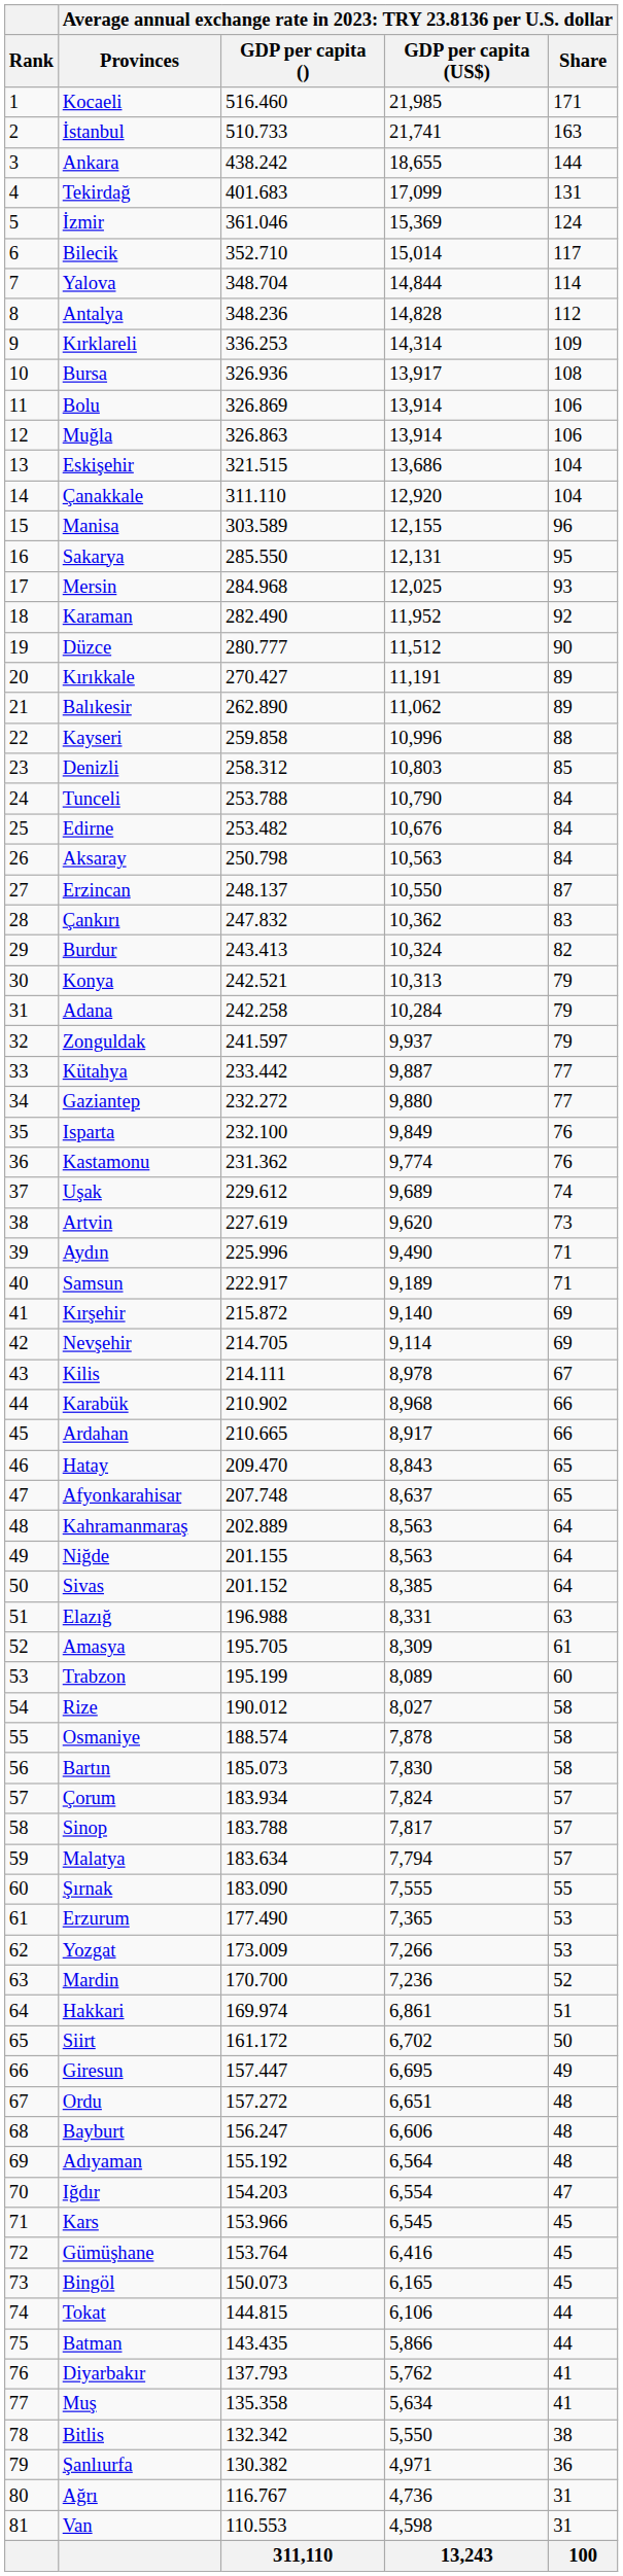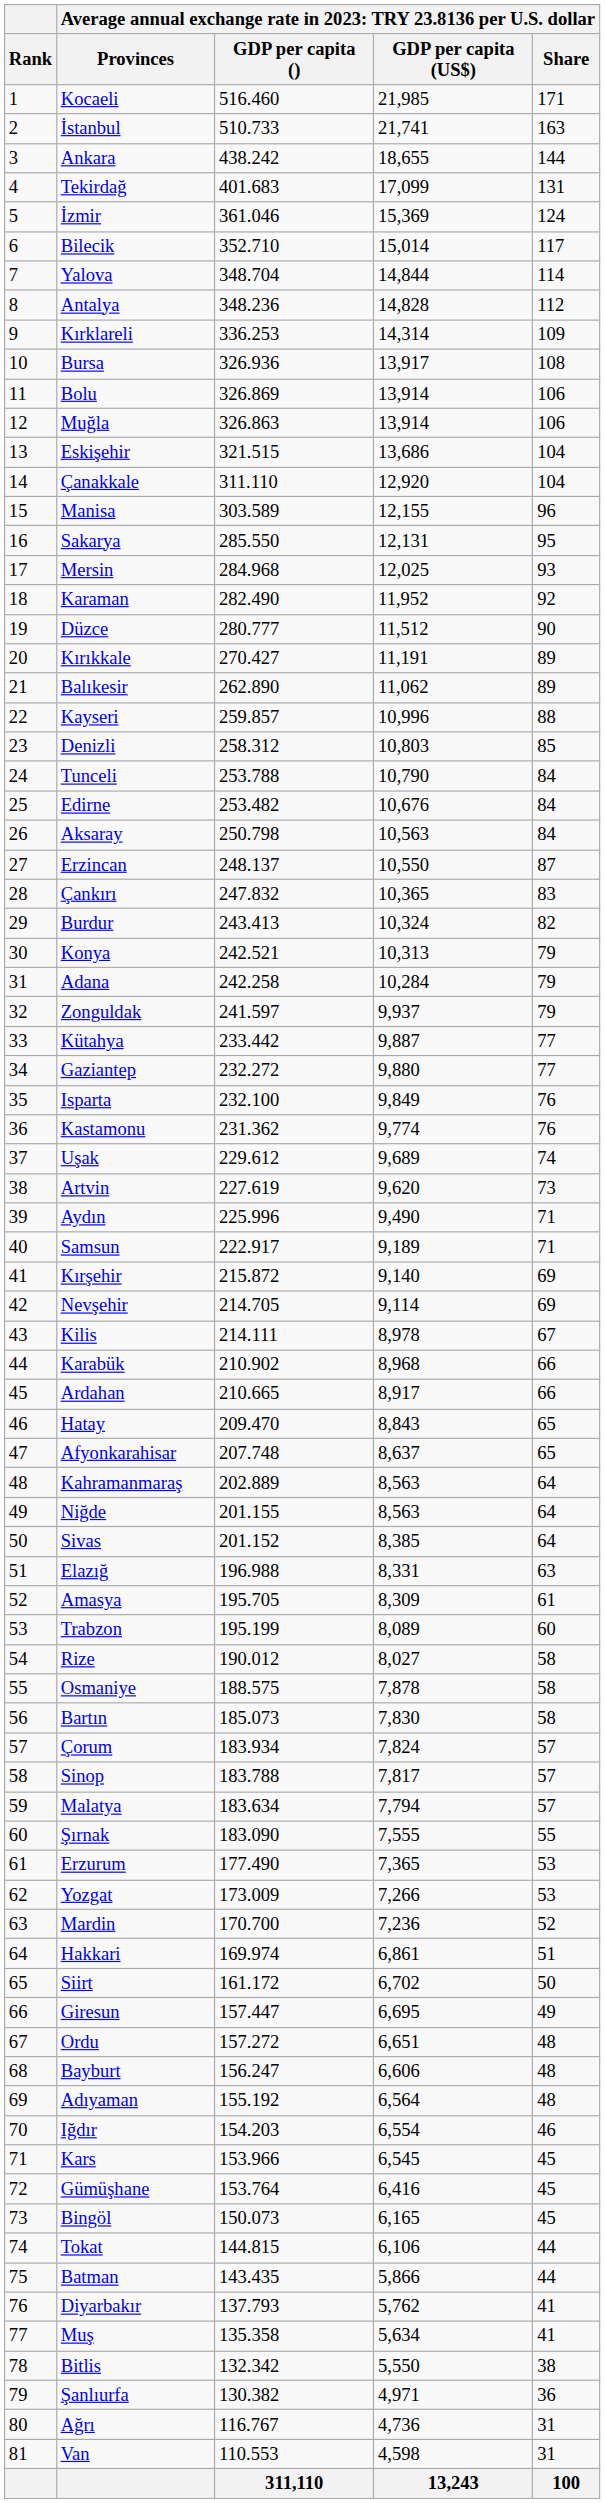 <table class="wikitable sortable">
 <tr>
 <th></th>
 <th colspan="4">Average annual exchange rate in 2023: TRY <strong>23.8136</strong> per U.S. dollar</th>
 </tr>
 <tr>
 <th>Rank</th>
 <th>Provinces</th>
 <th>GDP per capita<br>()</th>
 <th>GDP per capita<br>(US$)</th>
 <th>Share<br></th>
 </tr>
 <tr>
 <td>1</td>
 <td><a href='#'>Kocaeli</a></td>
 <td>516.460</td>
 <td>21,985</td>
 <td>171</td>
 </tr>
 <tr>
 <td>2</td>
 <td><a href='#'>İstanbul</a></td>
 <td>510.733</td>
 <td>21,741</td>
 <td>163</td>
 </tr>
 <tr>
 <td>3</td>
 <td><a href='#'>Ankara</a></td>
 <td>438.242</td>
 <td>18,655</td>
 <td>144</td>
 </tr>
 <tr>
 <td>4</td>
 <td><a href='#'>Tekirdağ</a></td>
 <td>401.683</td>
 <td>17,099</td>
 <td>131</td>
 </tr>
 <tr>
 <td>5</td>
 <td><a href='#'>İzmir</a></td>
 <td>361.046</td>
 <td>15,369</td>
 <td>124</td>
 </tr>
 <tr>
 <td>6</td>
 <td><a href='#'>Bilecik</a></td>
 <td>352.710</td>
 <td>15,014</td>
 <td>117</td>
 </tr>
 <tr>
 <td>7</td>
 <td><a href='#'>Yalova</a></td>
 <td>348.704</td>
 <td>14,844</td>
 <td>114</td>
 </tr>
 <tr>
 <td>8</td>
 <td><a href='#'>Antalya</a></td>
 <td>348.236</td>
 <td>14,828</td>
 <td>112</td>
 </tr>
 <tr>
 <td>9</td>
 <td><a href='#'>Kırklareli</a></td>
 <td>336.253</td>
 <td>14,314</td>
 <td>109</td>
 </tr>
 <tr>
 <td>10</td>
 <td><a href='#'>Bursa</a></td>
 <td>326.936</td>
 <td>13,917</td>
 <td>108</td>
 </tr>
 <tr>
 <td>11</td>
 <td><a href='#'>Bolu</a></td>
 <td>326.869</td>
 <td>13,914</td>
 <td>106</td>
 </tr>
 <tr>
 <td>12</td>
 <td><a href='#'>Muğla</a></td>
 <td>326.863</td>
 <td>13,914</td>
 <td>106</td>
 </tr>
 <tr>
 <td>13</td>
 <td><a href='#'>Eskişehir</a></td>
 <td>321.515</td>
 <td>13,686</td>
 <td>104</td>
 </tr>
 <tr>
 <td>14</td>
 <td><a href='#'>Çanakkale</a></td>
 <td>311.110</td>
 <td>12,920</td>
 <td>104</td>
 </tr>
 <tr>
 <td>15</td>
 <td><a href='#'>Manisa</a></td>
 <td>303.589</td>
 <td>12,155</td>
 <td>96</td>
 </tr>
 <tr>
 <td>16</td>
 <td><a href='#'>Sakarya</a></td>
 <td>285.550</td>
 <td>12,131</td>
 <td>95</td>
 </tr>
 <tr>
 <td>17</td>
 <td><a href='#'>Mersin</a></td>
 <td>284.968</td>
 <td>12,025</td>
 <td>93</td>
 </tr>
 <tr>
 <td>18</td>
 <td><a href='#'>Karaman</a></td>
 <td>282.490</td>
 <td>11,952</td>
 <td>92</td>
 </tr>
 <tr>
 <td>19</td>
 <td><a href='#'>Düzce</a></td>
 <td>280.777</td>
 <td>11,512</td>
 <td>90</td>
 </tr>
 <tr>
 <td>20</td>
 <td><a href='#'>Kırıkkale</a></td>
 <td>270.427</td>
 <td>11,191</td>
 <td>89</td>
 </tr>
 <tr>
 <td>21</td>
 <td><a href='#'>Balıkesir</a></td>
 <td>262.890</td>
 <td>11,062</td>
 <td>89</td>
 </tr>
 <tr>
 <td>22</td>
 <td><a href='#'>Kayseri</a></td>
-<td>259.858</td>
+<td>259.857</td>
 <td>10,996</td>
 <td>88</td>
 </tr>
 <tr>
 <td>23</td>
 <td><a href='#'>Denizli</a></td>
 <td>258.312</td>
 <td>10,803</td>
 <td>85</td>
 </tr>
 <tr>
 <td>24</td>
 <td><a href='#'>Tunceli</a></td>
 <td>253.788</td>
 <td>10,790</td>
 <td>84</td>
 </tr>
 <tr>
 <td>25</td>
 <td><a href='#'>Edirne</a></td>
 <td>253.482</td>
 <td>10,676</td>
 <td>84</td>
 </tr>
 <tr>
 <td>26</td>
 <td><a href='#'>Aksaray</a></td>
 <td>250.798</td>
 <td>10,563</td>
 <td>84</td>
 </tr>
 <tr>
 <td>27</td>
 <td><a href='#'>Erzincan</a></td>
 <td>248.137</td>
 <td>10,550</td>
 <td>87</td>
 </tr>
 <tr>
 <td>28</td>
 <td><a href='#'>Çankırı</a></td>
 <td>247.832</td>
-<td>10,362</td>
+<td>10,365</td>
 <td>83</td>
 </tr>
 <tr>
 <td>29</td>
 <td><a href='#'>Burdur</a></td>
 <td>243.413</td>
 <td>10,324</td>
 <td>82</td>
 </tr>
 <tr>
 <td>30</td>
 <td><a href='#'>Konya</a></td>
 <td>242.521</td>
 <td>10,313</td>
 <td>79</td>
 </tr>
 <tr>
 <td>31</td>
 <td><a href='#'>Adana</a></td>
 <td>242.258</td>
 <td>10,284</td>
 <td>79</td>
 </tr>
 <tr>
 <td>32</td>
 <td><a href='#'>Zonguldak</a></td>
 <td>241.597</td>
 <td>9,937</td>
 <td>79</td>
 </tr>
 <tr>
 <td>33</td>
 <td><a href='#'>Kütahya</a></td>
 <td>233.442</td>
 <td>9,887</td>
 <td>77</td>
 </tr>
 <tr>
 <td>34</td>
 <td><a href='#'>Gaziantep</a></td>
 <td>232.272</td>
 <td>9,880</td>
 <td>77</td>
 </tr>
 <tr>
 <td>35</td>
 <td><a href='#'>Isparta</a></td>
 <td>232.100</td>
 <td>9,849</td>
 <td>76</td>
 </tr>
 <tr>
 <td>36</td>
 <td><a href='#'>Kastamonu</a></td>
 <td>231.362</td>
 <td>9,774</td>
 <td>76</td>
 </tr>
 <tr>
 <td>37</td>
 <td><a href='#'>Uşak</a></td>
 <td>229.612</td>
 <td>9,689</td>
 <td>74</td>
 </tr>
 <tr>
 <td>38</td>
 <td><a href='#'>Artvin</a></td>
 <td>227.619</td>
 <td>9,620</td>
 <td>73</td>
 </tr>
 <tr>
 <td>39</td>
 <td><a href='#'>Aydın</a></td>
 <td>225.996</td>
 <td>9,490</td>
 <td>71</td>
 </tr>
 <tr>
 <td>40</td>
 <td><a href='#'>Samsun</a></td>
 <td>222.917</td>
 <td>9,189</td>
 <td>71</td>
 </tr>
 <tr>
 <td>41</td>
 <td><a href='#'>Kırşehir</a></td>
 <td>215.872</td>
 <td>9,140</td>
 <td>69</td>
 </tr>
 <tr>
 <td>42</td>
 <td><a href='#'>Nevşehir</a></td>
 <td>214.705</td>
 <td>9,114</td>
 <td>69</td>
 </tr>
 <tr>
 <td>43</td>
 <td><a href='#'>Kilis</a></td>
 <td>214.111</td>
 <td>8,978</td>
 <td>67</td>
 </tr>
 <tr>
 <td>44</td>
 <td><a href='#'>Karabük</a></td>
 <td>210.902</td>
 <td>8,968</td>
 <td>66</td>
 </tr>
 <tr>
 <td>45</td>
 <td><a href='#'>Ardahan</a></td>
 <td>210.665</td>
 <td>8,917</td>
 <td>66</td>
 </tr>
 <tr>
 <td>46</td>
 <td><a href='#'>Hatay</a></td>
 <td>209.470</td>
 <td>8,843</td>
 <td>65</td>
 </tr>
 <tr>
 <td>47</td>
 <td><a href='#'>Afyonkarahisar</a></td>
 <td>207.748</td>
 <td>8,637</td>
 <td>65</td>
 </tr>
 <tr>
 <td>48</td>
 <td><a href='#'>Kahramanmaraş</a></td>
 <td>202.889</td>
 <td>8,563</td>
 <td>64</td>
 </tr>
 <tr>
 <td>49</td>
 <td><a href='#'>Niğde</a></td>
 <td>201.155</td>
 <td>8,563</td>
 <td>64</td>
 </tr>
 <tr>
 <td>50</td>
 <td><a href='#'>Sivas</a></td>
 <td>201.152</td>
 <td>8,385</td>
 <td>64</td>
 </tr>
 <tr>
 <td>51</td>
 <td><a href='#'>Elazığ</a></td>
 <td>196.988</td>
 <td>8,331</td>
 <td>63</td>
 </tr>
 <tr>
 <td>52</td>
 <td><a href='#'>Amasya</a></td>
 <td>195.705</td>
 <td>8,309</td>
 <td>61</td>
 </tr>
 <tr>
 <td>53</td>
 <td><a href='#'>Trabzon</a></td>
 <td>195.199</td>
 <td>8,089</td>
 <td>60</td>
 </tr>
 <tr>
 <td>54</td>
 <td><a href='#'>Rize</a></td>
 <td>190.012</td>
 <td>8,027</td>
 <td>58</td>
 </tr>
 <tr>
 <td>55</td>
 <td><a href='#'>Osmaniye</a></td>
-<td>188.574</td>
+<td>188.575</td>
 <td>7,878</td>
 <td>58</td>
 </tr>
 <tr>
 <td>56</td>
 <td><a href='#'>Bartın</a></td>
 <td>185.073</td>
 <td>7,830</td>
 <td>58</td>
 </tr>
 <tr>
 <td>57</td>
 <td><a href='#'>Çorum</a></td>
 <td>183.934</td>
 <td>7,824</td>
 <td>57</td>
 </tr>
 <tr>
 <td>58</td>
 <td><a href='#'>Sinop</a></td>
 <td>183.788</td>
 <td>7,817</td>
 <td>57</td>
 </tr>
 <tr>
 <td>59</td>
 <td><a href='#'>Malatya</a></td>
 <td>183.634</td>
 <td>7,794</td>
 <td>57</td>
 </tr>
 <tr>
 <td>60</td>
 <td><a href='#'>Şırnak</a></td>
 <td>183.090</td>
 <td>7,555</td>
 <td>55</td>
 </tr>
 <tr>
 <td>61</td>
 <td><a href='#'>Erzurum</a></td>
 <td>177.490</td>
 <td>7,365</td>
 <td>53</td>
 </tr>
 <tr>
 <td>62</td>
 <td><a href='#'>Yozgat</a></td>
 <td>173.009</td>
 <td>7,266</td>
 <td>53</td>
 </tr>
 <tr>
 <td>63</td>
 <td><a href='#'>Mardin</a></td>
 <td>170.700</td>
 <td>7,236</td>
 <td>52</td>
 </tr>
 <tr>
 <td>64</td>
 <td><a href='#'>Hakkari</a></td>
 <td>169.974</td>
 <td>6,861</td>
 <td>51</td>
 </tr>
 <tr>
 <td>65</td>
 <td><a href='#'>Siirt</a></td>
 <td>161.172</td>
 <td>6,702</td>
 <td>50</td>
 </tr>
 <tr>
 <td>66</td>
 <td><a href='#'>Giresun</a></td>
 <td>157.447</td>
 <td>6,695</td>
 <td>49</td>
 </tr>
 <tr>
 <td>67</td>
 <td><a href='#'>Ordu</a></td>
 <td>157.272</td>
 <td>6,651</td>
 <td>48</td>
 </tr>
 <tr>
 <td>68</td>
 <td><a href='#'>Bayburt</a></td>
 <td>156.247</td>
 <td>6,606</td>
 <td>48</td>
 </tr>
 <tr>
 <td>69</td>
 <td><a href='#'>Adıyaman</a></td>
 <td>155.192</td>
 <td>6,564</td>
 <td>48</td>
 </tr>
 <tr>
 <td>70</td>
 <td><a href='#'>Iğdır</a></td>
 <td>154.203</td>
 <td>6,554</td>
-<td>47</td>
+<td>46</td>
 </tr>
 <tr>
 <td>71</td>
 <td><a href='#'>Kars</a></td>
 <td>153.966</td>
 <td>6,545</td>
 <td>45</td>
 </tr>
 <tr>
 <td>72</td>
 <td><a href='#'>Gümüşhane</a></td>
 <td>153.764</td>
 <td>6,416</td>
 <td>45</td>
 </tr>
 <tr>
 <td>73</td>
 <td><a href='#'>Bingöl</a></td>
 <td>150.073</td>
 <td>6,165</td>
 <td>45</td>
 </tr>
 <tr>
 <td>74</td>
 <td><a href='#'>Tokat</a></td>
 <td>144.815</td>
 <td>6,106</td>
 <td>44</td>
 </tr>
 <tr>
 <td>75</td>
 <td><a href='#'>Batman</a></td>
 <td>143.435</td>
 <td>5,866</td>
 <td>44</td>
 </tr>
 <tr>
 <td>76</td>
 <td><a href='#'>Diyarbakır</a></td>
 <td>137.793</td>
 <td>5,762</td>
 <td>41</td>
 </tr>
 <tr>
 <td>77</td>
 <td><a href='#'>Muş</a></td>
 <td>135.358</td>
 <td>5,634</td>
 <td>41</td>
 </tr>
 <tr>
 <td>78</td>
 <td><a href='#'>Bitlis</a></td>
 <td>132.342</td>
 <td>5,550</td>
 <td>38</td>
 </tr>
 <tr>
 <td>79</td>
 <td><a href='#'>Şanlıurfa</a></td>
 <td>130.382</td>
 <td>4,971</td>
 <td>36</td>
 </tr>
 <tr>
 <td>80</td>
 <td><a href='#'>Ağrı</a></td>
 <td>116.767</td>
 <td>4,736</td>
 <td>31</td>
 </tr>
 <tr>
 <td>81</td>
 <td><a href='#'>Van</a></td>
 <td>110.553</td>
 <td>4,598</td>
 <td>31</td>
 </tr>
 <tr>
 <th></th>
 <th></th>
 <th><strong>311,110</strong></th>
 <th><strong>13,243</strong></th>
 <th>100</th>
 </tr>
 </table>
